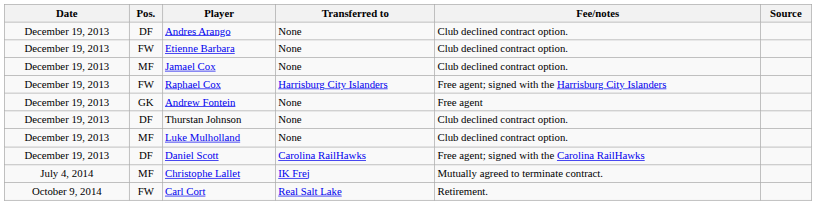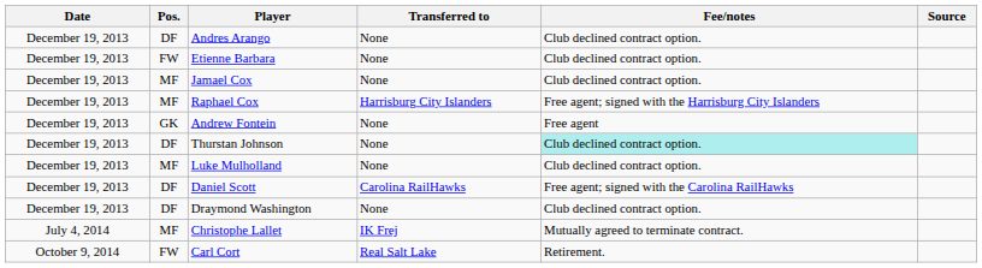 <table class="wikitable sortable" style="width:90%; text-align:center; font-size:95%; text-align:left;">
 <tr>
 <th>Date</th>
 <th>Pos.</th>
 <th>Player</th>
 <th>Transferred to</th>
 <th>Fee/notes</th>
 <th>Source</th>
 </tr>
 <tr>
 <td align=center>December 19, 2013</td>
 <td align=center>DF</td>
 <td> <a href='#'>Andres Arango</a></td>
 <td>None</td>
 <td>Club declined contract option.</td>
 <td></td>
 </tr>
 <tr>
 <td align=center>December 19, 2013</td>
 <td align=center>FW</td>
 <td> <a href='#'>Etienne Barbara</a></td>
 <td>None</td>
 <td>Club declined contract option.</td>
 <td></td>
 </tr>
 <tr>
 <td align=center>December 19, 2013</td>
 <td align=center>MF</td>
 <td> <a href='#'>Jamael Cox</a></td>
 <td>None</td>
 <td>Club declined contract option.</td>
 <td></td>
 </tr>
 <tr>
 <td align=center>December 19, 2013</td>
-<td align=center>FW</td>
+<td align=center>MF</td>
 <td> <a href='#'>Raphael Cox</a></td>
 <td> <a href='#'>Harrisburg City Islanders</a></td>
 <td>Free agent; signed with the <a href='#'>Harrisburg City Islanders</a></td>
 <td></td>
 </tr>
 <tr>
 <td align=center>December 19, 2013</td>
 <td align=center>GK</td>
 <td> <a href='#'>Andrew Fontein</a></td>
 <td>None</td>
 <td>Free agent</td>
 <td></td>
 </tr>
 <tr>
 <td align=center>December 19, 2013</td>
 <td align=center>DF</td>
 <td> Thurstan Johnson</td>
 <td>None</td>
-<td>Club declined contract option.</td>
+<td style="background: paleturquoise;">Club declined contract option.</td>
 <td></td>
 </tr>
 <tr>
 <td align=center>December 19, 2013</td>
 <td align=center>MF</td>
 <td> <a href='#'>Luke Mulholland</a></td>
 <td>None</td>
 <td>Club declined contract option.</td>
 <td></td>
 </tr>
 <tr>
 <td align=center>December 19, 2013</td>
 <td align=center>DF</td>
 <td> <a href='#'>Daniel Scott</a></td>
 <td> <a href='#'>Carolina RailHawks</a></td>
 <td>Free agent; signed with the <a href='#'>Carolina RailHawks</a></td>
 <td></td>
 </tr>
 <tr>
+<td align=center>December 19, 2013</td>
+<td align=center>DF</td>
+<td> Draymond Washington</td>
+<td>None</td>
+<td>Club declined contract option.</td>
+<td></td>
+</tr>
+<tr>
 <td align=center>July 4, 2014</td>
 <td align=center>MF</td>
 <td> <a href='#'>Christophe Lallet</a></td>
 <td> <a href='#'>IK Frej</a></td>
 <td>Mutually agreed to terminate contract.</td>
 <td></td>
 </tr>
 <tr>
 <td align=center>October 9, 2014</td>
 <td align=center>FW</td>
 <td> <a href='#'>Carl Cort</a></td>
 <td> <a href='#'>Real Salt Lake</a></td>
 <td>Retirement.</td>
 <td></td>
 </tr>
 </table>
